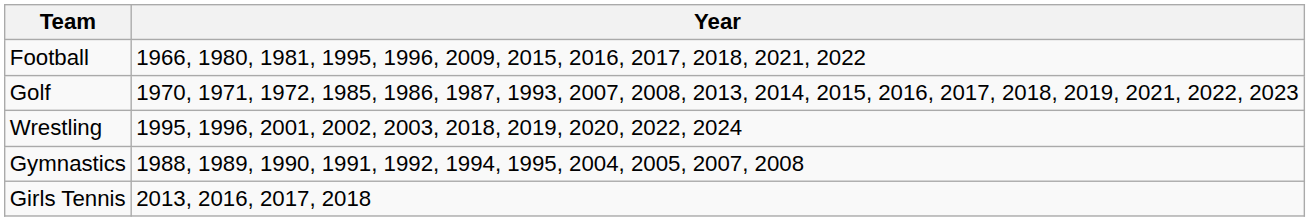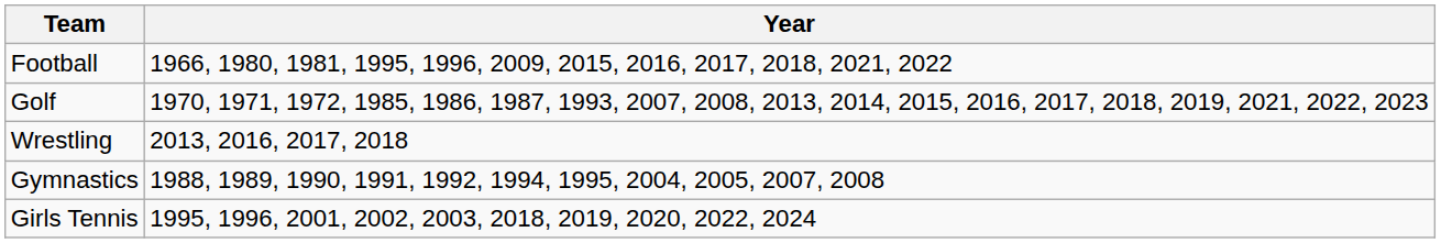 <table class="wikitable">
 <tr>
 <th>Team</th>
 <th>Year</th>
 </tr>
 <tr>
 <td>Football</td>
 <td>1966, 1980, 1981, 1995, 1996, 2009, 2015, 2016, 2017, 2018, 2021, 2022</td>
 </tr>
 <tr>
 <td>Golf</td>
 <td>1970, 1971, 1972, 1985, 1986, 1987, 1993, 2007, 2008, 2013, 2014, 2015, 2016, 2017, 2018, 2019, 2021, 2022, 2023</td>
 </tr>
 <tr>
 <td>Wrestling</td>
-<td>1995, 1996, 2001, 2002, 2003, 2018, 2019, 2020, 2022, 2024</td>
+<td>2013, 2016, 2017, 2018</td>
 </tr>
 <tr>
 <td>Gymnastics</td>
 <td>1988, 1989, 1990, 1991, 1992, 1994, 1995, 2004, 2005, 2007, 2008</td>
 </tr>
 <tr>
 <td>Girls Tennis</td>
-<td>2013, 2016, 2017, 2018</td>
+<td>1995, 1996, 2001, 2002, 2003, 2018, 2019, 2020, 2022, 2024</td>
 </tr>
 </table>
